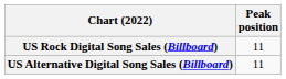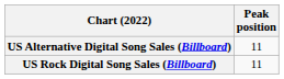 <table class="wikitable sortable plainrowheaders" style="text-align:center">
 <tr>
 <th scope="col">Chart (2022)</th>
 <th scope="col">Peak<br>position</th>
 </tr>
 <tr>
+<th scope="row">US Alternative Digital Song Sales (<em><a href='#'>Billboard</a></em>)</th>
+<td>11</td>
+</tr>
+<tr>
 <th scope="row">US Rock Digital Song Sales (<em><a href='#'>Billboard</a></em>)</th>
 <td>11</td>
 </tr>
-<tr>
-<th scope="row">US Alternative Digital Song Sales (<em><a href='#'>Billboard</a></em>)</th>
-<td>11</td>
-</tr>
 </table>
